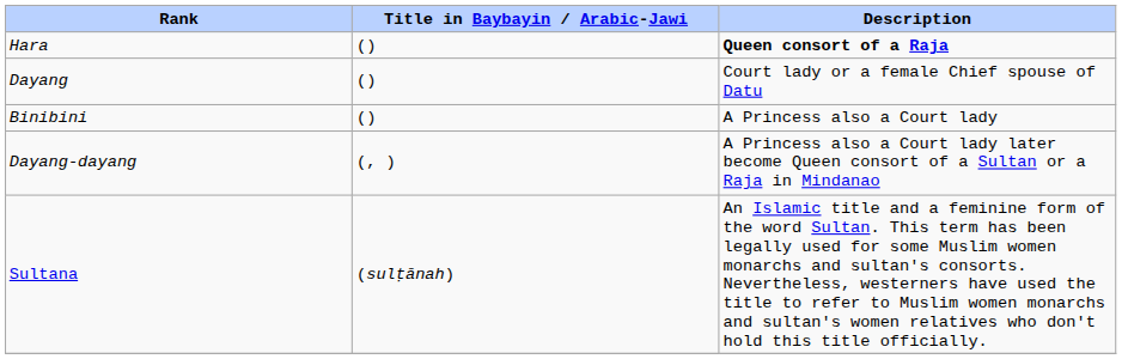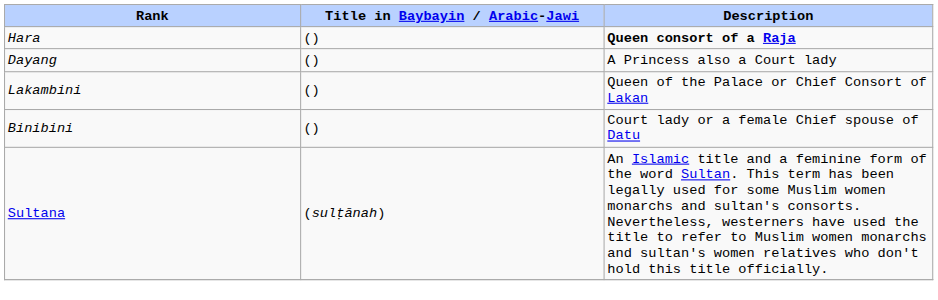 <table style="width:70%;" class="wikitable">
 <tr>
 <th style="background:#b9d1ff; width:5%;">Rank</th>
 <th style="background:#b9d1ff; width:5%;">Title in <a href='#'>Baybayin</a> / <a href='#'>Arabic</a>-<a href='#'>Jawi</a></th>
 <th style="background:#b9d1ff; width:5%;">Description</th>
 </tr>
 <tr>
 <td><em>Hara</em></td>
 <td>()</td>
 <td><strong>Queen consort of a <a href='#'>Raja</a></strong></td>
 </tr>
 <tr>
 <td><em>Dayang</em></td>
 <td>()</td>
-<td>Court lady or a female Chief spouse of <a href='#'>Datu</a></td>
+<td>A Princess also a Court lady</td>
+</tr>
+<tr>
+<td><em>Lakambini</em></td>
+<td>()</td>
+<td>Queen of the Palace or Chief Consort of <a href='#'>Lakan</a></td>
 </tr>
 <tr>
 <td><em>Binibini</em></td>
 <td>()</td>
-<td>A Princess also a Court lady</td>
-</tr>
-<tr>
-<td><em>Dayang-dayang</em></td>
-<td>(, )</td>
-<td>A Princess also a Court lady later become Queen consort of a <a href='#'>Sultan</a> or a <a href='#'>Raja</a> in <a href='#'>Mindanao</a></td>
+<td>Court lady or a female Chief spouse of <a href='#'>Datu</a></td>
 </tr>
 <tr>
 <td><a href='#'>Sultana</a></td>
 <td> (<em>sulṭānah</em>)</td>
 <td>An <a href='#'>Islamic</a> title and a feminine form of the word <a href='#'>Sultan</a>. This term has been legally used for some Muslim women monarchs and sultan's consorts. Nevertheless, westerners have used the title to refer to Muslim women monarchs and sultan's women relatives who don't hold this title officially.</td>
 </tr>
 <tr>
 </tr>
 </table>
